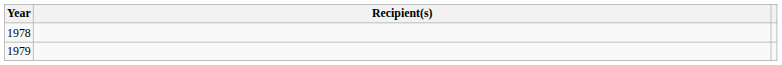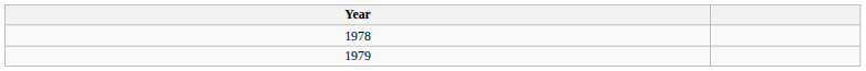 <table class="wikitable sortable" width="66%" cellpadding="4">
 <tr>
 <th scope="col" width="3em">Year</th>
-<th scope="col">Recipient(s)</th>
 <th scope="col" width="1em" class="unsortable"></th>
 </tr>
 <tr>
 <td rowspan="1" style="text-align:center;">1978 </td>
 <td></td>
-<td></td>
 </tr>
 <tr>
 <td rowspan="1" style="text-align:center;">1979 </td>
 <td></td>
-<td></td>
 </tr>
 </table>
